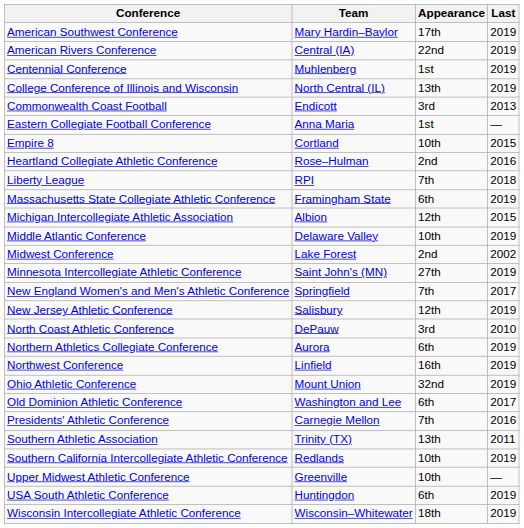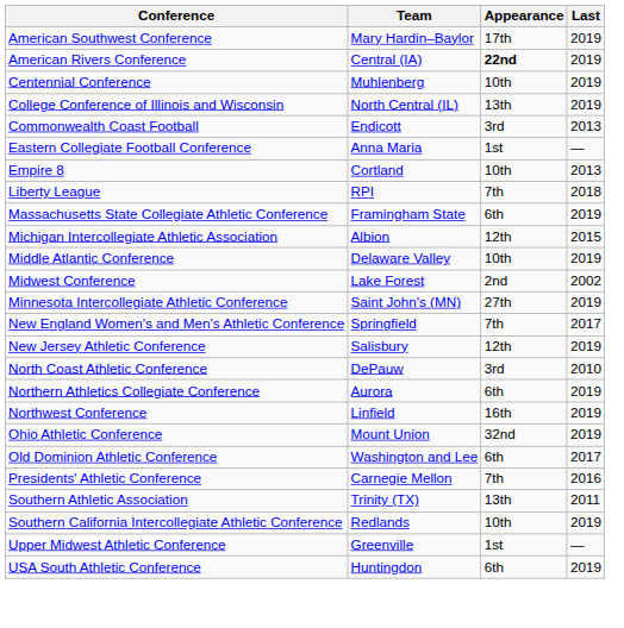 <table class="wikitable sortable" style="text-align: left;">
 <tr>
 <th>Conference</th>
 <th>Team</th>
 <th data-sort-type="number">Appearance</th>
 <th>Last</th>
 </tr>
 <tr>
 <td><a href='#'>American Southwest Conference</a></td>
 <td><a href='#'>Mary Hardin–Baylor</a></td>
 <td>17th</td>
 <td>2019</td>
 </tr>
 <tr>
 <td><a href='#'>American Rivers Conference</a></td>
 <td><a href='#'>Central (IA)</a></td>
-<td>22nd</td>
+<td><strong>22nd</strong></td>
 <td>2019</td>
 </tr>
 <tr>
 <td><a href='#'>Centennial Conference</a></td>
 <td><a href='#'>Muhlenberg</a></td>
-<td>1st</td>
+<td>10th</td>
 <td>2019</td>
 </tr>
 <tr>
 <td><a href='#'>College Conference of Illinois and Wisconsin</a></td>
 <td><a href='#'>North Central (IL)</a></td>
 <td>13th</td>
 <td>2019</td>
 </tr>
 <tr>
 <td><a href='#'>Commonwealth Coast Football</a></td>
 <td><a href='#'>Endicott</a></td>
 <td>3rd</td>
 <td>2013</td>
 </tr>
 <tr>
 <td><a href='#'>Eastern Collegiate Football Conference</a></td>
 <td><a href='#'>Anna Maria</a></td>
 <td>1st</td>
 <td>—</td>
 </tr>
 <tr>
 <td><a href='#'>Empire 8</a></td>
 <td><a href='#'>Cortland</a></td>
 <td>10th</td>
-<td>2015</td>
-</tr>
-<tr>
-<td><a href='#'>Heartland Collegiate Athletic Conference</a></td>
-<td><a href='#'>Rose–Hulman</a></td>
-<td>2nd</td>
-<td>2016</td>
+<td>2013</td>
 </tr>
 <tr>
 <td><a href='#'>Liberty League</a></td>
 <td><a href='#'>RPI</a></td>
 <td>7th</td>
 <td>2018</td>
 </tr>
 <tr>
 <td><a href='#'>Massachusetts State Collegiate Athletic Conference</a></td>
 <td><a href='#'>Framingham State</a></td>
 <td>6th</td>
 <td>2019</td>
 </tr>
 <tr>
 <td><a href='#'>Michigan Intercollegiate Athletic Association</a></td>
 <td><a href='#'>Albion</a></td>
 <td>12th</td>
 <td>2015</td>
 </tr>
 <tr>
 <td><a href='#'>Middle Atlantic Conference</a></td>
 <td><a href='#'>Delaware Valley</a></td>
 <td>10th</td>
 <td>2019</td>
 </tr>
 <tr>
 <td><a href='#'>Midwest Conference</a></td>
 <td><a href='#'>Lake Forest</a></td>
 <td>2nd</td>
 <td>2002</td>
 </tr>
 <tr>
 <td><a href='#'>Minnesota Intercollegiate Athletic Conference</a></td>
 <td><a href='#'>Saint John's (MN)</a></td>
 <td>27th</td>
 <td>2019</td>
 </tr>
 <tr>
 <td><a href='#'>New England Women's and Men's Athletic Conference</a></td>
 <td><a href='#'>Springfield</a></td>
 <td>7th</td>
 <td>2017</td>
 </tr>
 <tr>
 <td><a href='#'>New Jersey Athletic Conference</a></td>
 <td><a href='#'>Salisbury</a></td>
 <td>12th</td>
 <td>2019</td>
 </tr>
 <tr>
 <td><a href='#'>North Coast Athletic Conference</a></td>
 <td><a href='#'>DePauw</a></td>
 <td>3rd</td>
 <td>2010</td>
 </tr>
 <tr>
 <td><a href='#'>Northern Athletics Collegiate Conference</a></td>
 <td><a href='#'>Aurora</a></td>
 <td>6th</td>
 <td>2019</td>
 </tr>
 <tr>
 <td><a href='#'>Northwest Conference</a></td>
 <td><a href='#'>Linfield</a></td>
 <td>16th</td>
 <td>2019</td>
 </tr>
 <tr>
 <td><a href='#'>Ohio Athletic Conference</a></td>
 <td><a href='#'>Mount Union</a></td>
 <td>32nd</td>
 <td>2019</td>
 </tr>
 <tr>
 <td><a href='#'>Old Dominion Athletic Conference</a></td>
 <td><a href='#'>Washington and Lee</a></td>
 <td>6th</td>
 <td>2017</td>
 </tr>
 <tr>
 <td><a href='#'>Presidents' Athletic Conference</a></td>
 <td><a href='#'>Carnegie Mellon</a></td>
 <td>7th</td>
 <td>2016</td>
 </tr>
 <tr>
 <td><a href='#'>Southern Athletic Association</a></td>
 <td><a href='#'>Trinity (TX)</a></td>
 <td>13th</td>
 <td>2011</td>
 </tr>
 <tr>
 <td><a href='#'>Southern California Intercollegiate Athletic Conference</a></td>
 <td><a href='#'>Redlands</a></td>
 <td>10th</td>
 <td>2019</td>
 </tr>
 <tr>
 <td><a href='#'>Upper Midwest Athletic Conference</a></td>
 <td><a href='#'>Greenville</a></td>
-<td>10th</td>
+<td>1st</td>
 <td>—</td>
 </tr>
 <tr>
 <td><a href='#'>USA South Athletic Conference</a></td>
 <td><a href='#'>Huntingdon</a></td>
 <td>6th</td>
 <td>2019</td>
 </tr>
-<tr>
-<td><a href='#'>Wisconsin Intercollegiate Athletic Conference</a></td>
-<td><a href='#'>Wisconsin–Whitewater</a></td>
-<td>18th</td>
-<td>2019</td>
-</tr>
 </table>
